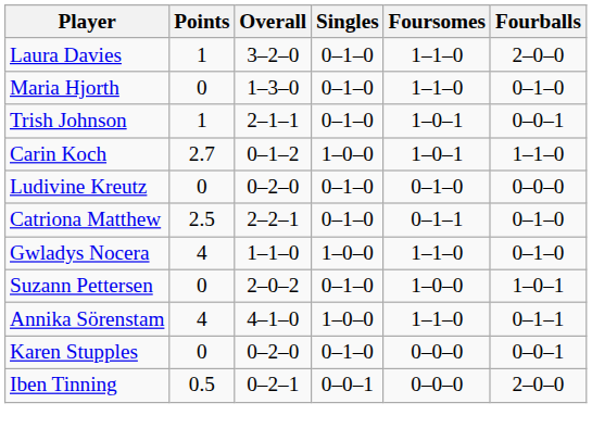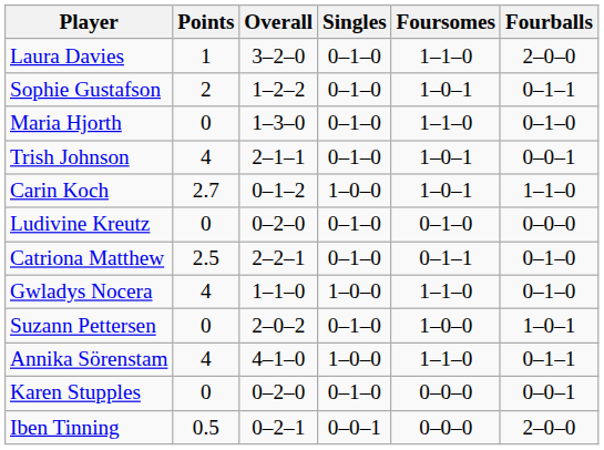 <table class="wikitable sortable" style="text-align:center">
 <tr>
 <th>Player</th>
 <th>Points</th>
 <th>Overall</th>
 <th>Singles</th>
 <th>Foursomes</th>
 <th>Fourballs</th>
 </tr>
 <tr>
 <td align=left><a href='#'>Laura Davies</a></td>
 <td>1</td>
 <td>3–2–0</td>
 <td>0–1–0</td>
 <td>1–1–0</td>
 <td>2–0–0</td>
 </tr>
 <tr>
+<td align=left><a href='#'>Sophie Gustafson</a></td>
+<td>2</td>
+<td>1–2–2</td>
+<td>0–1–0</td>
+<td>1–0–1</td>
+<td>0–1–1</td>
+</tr>
+<tr>
 <td align=left><a href='#'>Maria Hjorth</a></td>
 <td>0</td>
 <td>1–3–0</td>
 <td>0–1–0</td>
 <td>1–1–0</td>
 <td>0–1–0</td>
 </tr>
 <tr>
 <td align=left><a href='#'>Trish Johnson</a></td>
-<td>1</td>
+<td>4</td>
 <td>2–1–1</td>
 <td>0–1–0</td>
 <td>1–0–1</td>
 <td>0–0–1</td>
 </tr>
 <tr>
 <td align=left><a href='#'>Carin Koch</a></td>
 <td>2.7</td>
 <td>0–1–2</td>
 <td>1–0–0</td>
 <td>1–0–1</td>
 <td>1–1–0</td>
 </tr>
 <tr>
 <td align=left><a href='#'>Ludivine Kreutz</a></td>
 <td>0</td>
 <td>0–2–0</td>
 <td>0–1–0</td>
 <td>0–1–0</td>
 <td>0–0–0</td>
 </tr>
 <tr>
 <td align=left><a href='#'>Catriona Matthew</a></td>
 <td>2.5</td>
 <td>2–2–1</td>
 <td>0–1–0</td>
 <td>0–1–1</td>
 <td>0–1–0</td>
 </tr>
 <tr>
 <td align=left><a href='#'>Gwladys Nocera</a></td>
 <td>4</td>
 <td>1–1–0</td>
 <td>1–0–0</td>
 <td>1–1–0</td>
 <td>0–1–0</td>
 </tr>
 <tr>
 <td align=left><a href='#'>Suzann Pettersen</a></td>
 <td>0</td>
 <td>2–0–2</td>
 <td>0–1–0</td>
 <td>1–0–0</td>
 <td>1–0–1</td>
 </tr>
 <tr>
 <td align=left><a href='#'>Annika Sörenstam</a></td>
 <td>4</td>
 <td>4–1–0</td>
 <td>1–0–0</td>
 <td>1–1–0</td>
 <td>0–1–1</td>
 </tr>
 <tr>
 <td align=left><a href='#'>Karen Stupples</a></td>
 <td>0</td>
 <td>0–2–0</td>
 <td>0–1–0</td>
 <td>0–0–0</td>
 <td>0–0–1</td>
 </tr>
 <tr>
 <td align=left><a href='#'>Iben Tinning</a></td>
 <td>0.5</td>
 <td>0–2–1</td>
 <td>0–0–1</td>
 <td>0–0–0</td>
 <td>2–0–0</td>
 </tr>
 </table>
